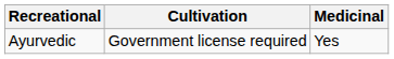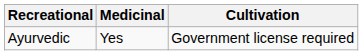 <table class="wikitable">
 <tr>
 <th>Recreational</th>
+<th>Medicinal</th>
 <th>Cultivation</th>
-<th>Medicinal</th>
 </tr>
 <tr>
 <td>Ayurvedic</td>
+<td>Yes</td>
 <td>Government license required</td>
-<td>Yes</td>
 </tr>
 </table>
